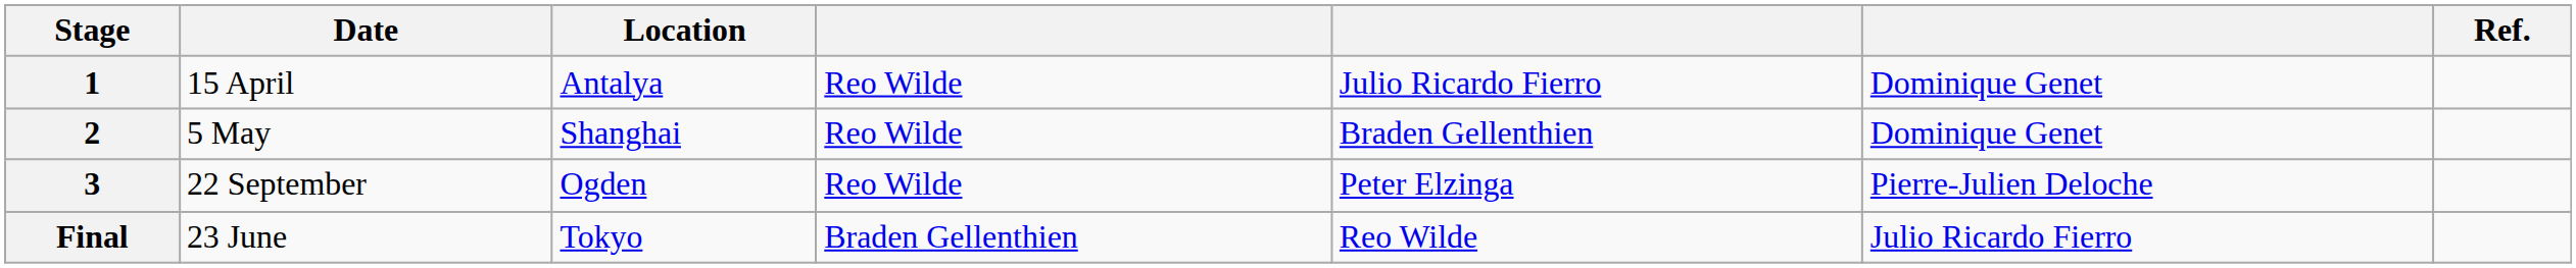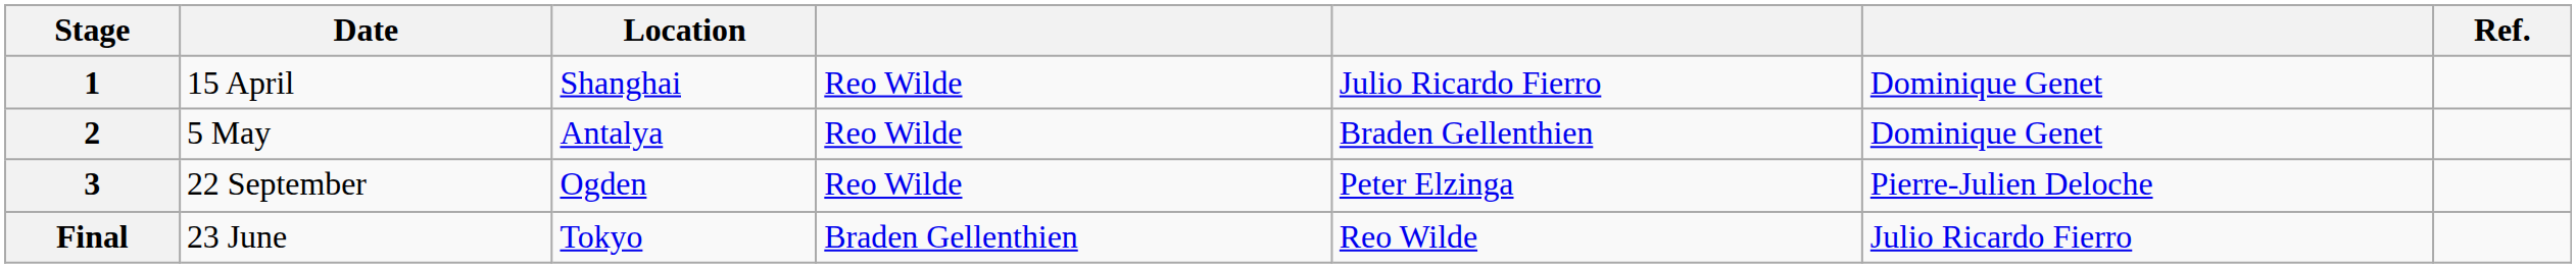 <table class="wikitable" style="width:100%">
 <tr>
 <th>Stage</th>
 <th>Date</th>
 <th>Location</th>
 <th></th>
 <th></th>
 <th></th>
 <th>Ref.</th>
 </tr>
 <tr>
 <th>1</th>
 <td>15 April</td>
-<td> <a href='#'>Antalya</a></td>
+<td> <a href='#'>Shanghai</a></td>
 <td> <a href='#'>Reo Wilde</a></td>
 <td> <a href='#'>Julio Ricardo Fierro</a></td>
 <td> <a href='#'>Dominique Genet</a></td>
 <td></td>
 </tr>
 <tr>
 <th>2</th>
 <td>5 May</td>
-<td> <a href='#'>Shanghai</a></td>
+<td> <a href='#'>Antalya</a></td>
 <td> <a href='#'>Reo Wilde</a></td>
 <td> <a href='#'>Braden Gellenthien</a></td>
 <td> <a href='#'>Dominique Genet</a></td>
 <td></td>
 </tr>
 <tr>
 <th>3</th>
 <td>22 September</td>
 <td> <a href='#'>Ogden</a></td>
 <td> <a href='#'>Reo Wilde</a></td>
 <td> <a href='#'>Peter Elzinga</a></td>
 <td> <a href='#'>Pierre-Julien Deloche</a></td>
 <td> </td>
 </tr>
 <tr>
 <th>Final</th>
 <td>23 June</td>
 <td> <a href='#'>Tokyo</a></td>
 <td> <a href='#'>Braden Gellenthien</a></td>
 <td> <a href='#'>Reo Wilde</a></td>
 <td> <a href='#'>Julio Ricardo Fierro</a></td>
 <td> </td>
 </tr>
 </table>
